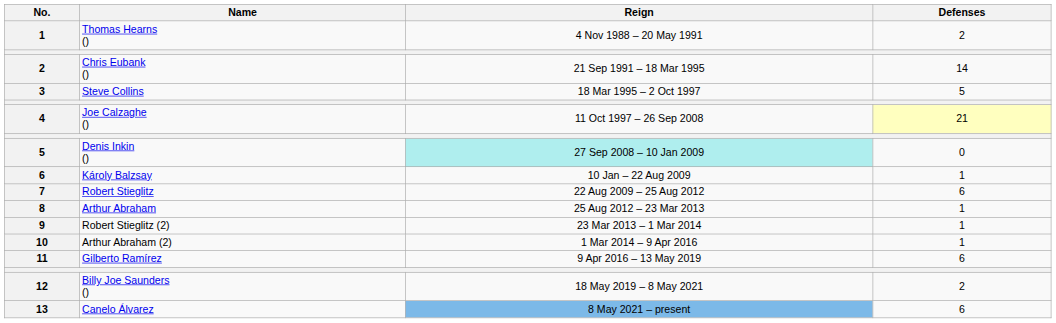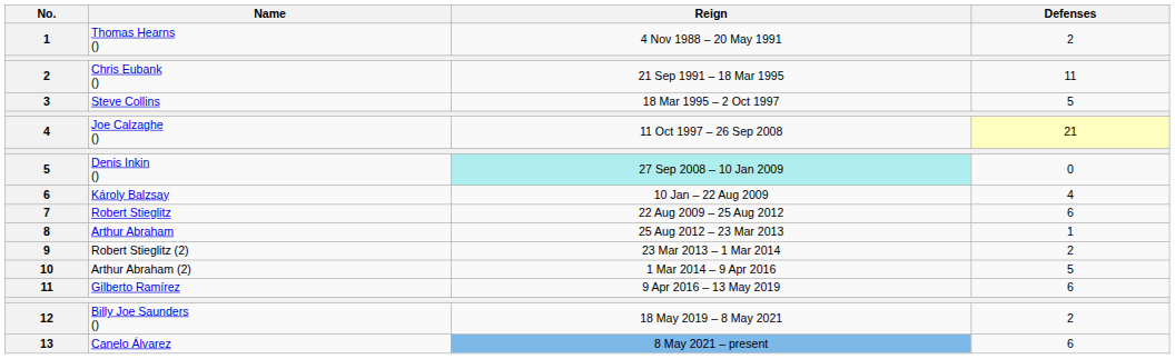 <table class="wikitable sortable" style="width:80%;">
 <tr>
 <th>No.</th>
 <th>Name</th>
 <th>Reign</th>
 <th>Defenses</th>
 </tr>
 <tr align=center>
 <th>1</th>
 <td align=left><a href='#'>Thomas Hearns</a><br>()</td>
 <td>4 Nov 1988 – 20 May 1991</td>
 <td>2</td>
 </tr>
 <tr align=center>
 <th colspan="4"></th>
 </tr>
 <tr align=center>
 <th>2</th>
 <td align=left><a href='#'>Chris Eubank</a><br>()</td>
 <td>21 Sep 1991 – 18 Mar 1995</td>
-<td>14</td>
+<td>11</td>
 </tr>
 <tr align=center>
 <th>3</th>
 <td align=left><a href='#'>Steve Collins</a></td>
 <td>18 Mar 1995 – 2 Oct 1997</td>
 <td>5</td>
 </tr>
 <tr align=center>
 <th colspan="4"></th>
 </tr>
 <tr align=center>
 <th>4</th>
 <td align=left><a href='#'>Joe Calzaghe</a><br>()</td>
 <td>11 Oct 1997 – 26 Sep 2008</td>
 <td style="background:#ffffbf;">21</td>
 </tr>
 <tr align=center>
 <th colspan="4"></th>
 </tr>
 <tr align=center>
 <th>5</th>
 <td align=left><a href='#'>Denis Inkin</a><br>()</td>
 <td style="background: paleturquoise;">27 Sep 2008 – 10 Jan 2009</td>
 <td>0</td>
 </tr>
 <tr align=center>
 <th>6</th>
 <td align=left><a href='#'>Károly Balzsay</a></td>
 <td>10 Jan – 22 Aug 2009</td>
-<td>1</td>
+<td>4</td>
 </tr>
 <tr align=center>
 <th>7</th>
 <td align=left><a href='#'>Robert Stieglitz</a></td>
 <td>22 Aug 2009 – 25 Aug 2012</td>
 <td>6</td>
 </tr>
 <tr align=center>
 <th>8</th>
 <td align=left><a href='#'>Arthur Abraham</a></td>
 <td>25 Aug 2012 – 23 Mar 2013</td>
 <td>1</td>
 </tr>
 <tr align=center>
 <th>9</th>
 <td align=left>Robert Stieglitz (2)</td>
 <td>23 Mar 2013 – 1 Mar 2014</td>
-<td>1</td>
+<td>2</td>
 </tr>
 <tr align=center>
 <th>10</th>
 <td align=left>Arthur Abraham (2)</td>
 <td>1 Mar 2014 – 9 Apr 2016</td>
-<td>1</td>
+<td>5</td>
 </tr>
 <tr align=center>
 <th>11</th>
 <td align=left><a href='#'>Gilberto Ramírez</a></td>
 <td>9 Apr 2016 – 13 May 2019</td>
 <td>6</td>
 </tr>
 <tr align=center>
 <th colspan="4"></th>
 </tr>
 <tr align=center>
 <th>12</th>
 <td align=left><a href='#'>Billy Joe Saunders</a><br>()</td>
 <td>18 May 2019 – 8 May 2021</td>
 <td>2</td>
 </tr>
 <tr align=center>
 <th>13</th>
 <td align=left><a href='#'>Canelo Álvarez</a></td>
 <td style="background:#7CB9E8;">8 May 2021 – present</td>
 <td>6</td>
 </tr>
 </table>
